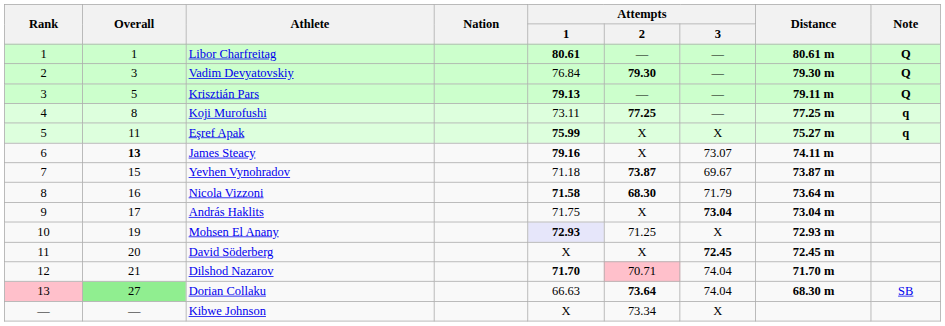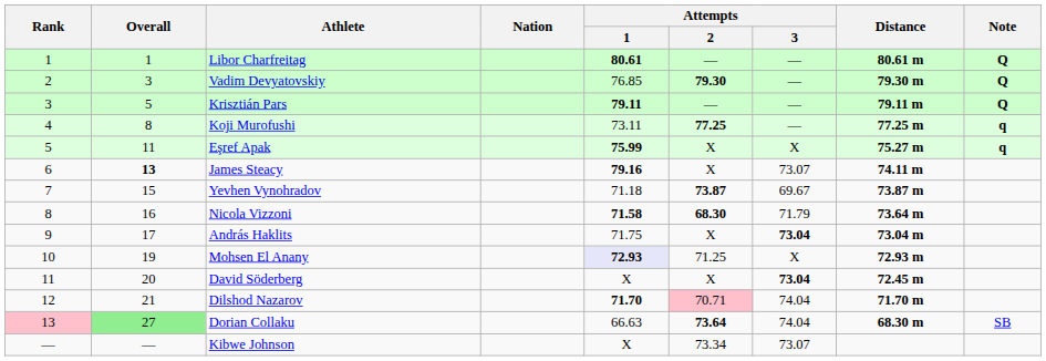 <table class="wikitable" style=" text-align:center;" width="95%">
 <tr>
 <th rowspan="2">Rank</th>
 <th rowspan="2">Overall</th>
 <th rowspan="2">Athlete</th>
 <th rowspan="2">Nation</th>
 <th colspan="3">Attempts</th>
 <th rowspan="2">Distance</th>
 <th rowspan="2">Note</th>
 </tr>
 <tr>
 <th>1</th>
 <th>2</th>
 <th>3</th>
 </tr>
 <tr style="background:#ccffcc;">
 <td>1</td>
 <td>1</td>
 <td align=left><a href='#'>Libor Charfreitag</a></td>
 <td align=left></td>
 <td><strong>80.61</strong></td>
 <td>—</td>
 <td>—</td>
 <td><strong>80.61 m </strong></td>
 <td><strong>Q</strong></td>
 </tr>
 <tr style="background:#ccffcc;">
 <td>2</td>
 <td>3</td>
 <td align=left><a href='#'>Vadim Devyatovskiy</a></td>
 <td align=left></td>
-<td>76.84</td>
+<td>76.85</td>
 <td><strong>79.30</strong></td>
 <td>—</td>
 <td><strong>79.30 m </strong></td>
 <td><strong>Q</strong></td>
 </tr>
 <tr style="background:#ccffcc;">
 <td>3</td>
 <td>5</td>
 <td align=left><a href='#'>Krisztián Pars</a></td>
 <td align=left></td>
-<td><strong>79.13</strong></td>
+<td><strong>79.11</strong></td>
 <td>—</td>
 <td>—</td>
 <td><strong>79.11 m </strong></td>
 <td><strong>Q</strong></td>
 </tr>
 <tr style="background:#ddffdd;">
 <td>4</td>
 <td>8</td>
 <td align=left><a href='#'>Koji Murofushi</a></td>
 <td align=left></td>
 <td>73.11</td>
 <td><strong>77.25</strong></td>
 <td>—</td>
 <td><strong>77.25 m </strong></td>
 <td><strong>q</strong></td>
 </tr>
 <tr style="background:#ddffdd;">
 <td>5</td>
 <td>11</td>
 <td align=left><a href='#'>Eşref Apak</a></td>
 <td align=left></td>
 <td><strong>75.99</strong></td>
 <td>X</td>
 <td>X</td>
 <td><strong>75.27 m </strong></td>
 <td><strong>q</strong></td>
 </tr>
 <tr>
 <td>6</td>
 <td><strong>13</strong></td>
 <td align=left><a href='#'>James Steacy</a></td>
 <td align=left></td>
 <td><strong>79.16</strong></td>
 <td>X</td>
 <td>73.07</td>
 <td><strong>74.11 m </strong></td>
 <td></td>
 </tr>
 <tr>
 <td>7</td>
 <td>15</td>
 <td align=left><a href='#'>Yevhen Vynohradov</a></td>
 <td align=left></td>
 <td>71.18</td>
 <td><strong>73.87</strong></td>
 <td>69.67</td>
 <td><strong>73.87 m </strong></td>
 <td></td>
 </tr>
 <tr>
 <td>8</td>
 <td>16</td>
 <td align=left><a href='#'>Nicola Vizzoni</a></td>
 <td align=left></td>
 <td><strong>71.58</strong></td>
 <td><strong>68.30</strong></td>
 <td>71.79</td>
 <td><strong>73.64 m </strong></td>
 <td></td>
 </tr>
 <tr>
 <td>9</td>
 <td>17</td>
 <td align=left><a href='#'>András Haklits</a></td>
 <td align=left></td>
 <td>71.75</td>
 <td>X</td>
 <td><strong>73.04</strong></td>
 <td><strong>73.04 m </strong></td>
 <td></td>
 </tr>
 <tr>
 <td>10</td>
 <td>19</td>
 <td align=left><a href='#'>Mohsen El Anany</a></td>
 <td align=left></td>
 <td style="background: lavender;"><strong>72.93</strong></td>
 <td>71.25</td>
 <td>X</td>
 <td><strong>72.93 m </strong></td>
 <td></td>
 </tr>
 <tr>
 <td>11</td>
 <td>20</td>
 <td align=left><a href='#'>David Söderberg</a></td>
 <td align=left></td>
 <td>X</td>
 <td>X</td>
-<td><strong>72.45</strong></td>
+<td><strong>73.04</strong></td>
 <td><strong>72.45 m </strong></td>
 <td></td>
 </tr>
 <tr>
 <td>12</td>
 <td>21</td>
 <td align=left><a href='#'>Dilshod Nazarov</a></td>
 <td align=left></td>
 <td><strong>71.70</strong></td>
 <td style="background: pink;">70.71</td>
 <td>74.04</td>
 <td><strong>71.70 m </strong></td>
 <td></td>
 </tr>
 <tr>
 <td style="background: pink;">13</td>
 <td style="background: lightgreen;">27</td>
 <td align=left><a href='#'>Dorian Collaku</a></td>
 <td align=left></td>
 <td>66.63</td>
 <td><strong>73.64</strong></td>
 <td>74.04</td>
 <td><strong>68.30 m </strong></td>
 <td><a href='#'>SB</a></td>
 </tr>
 <tr>
 <td>—</td>
 <td>—</td>
 <td align=left><a href='#'>Kibwe Johnson</a></td>
 <td align=left></td>
 <td>X</td>
 <td>73.34</td>
-<td>X</td>
+<td>73.07</td>
 <td></td>
 <td></td>
 </tr>
 </table>
